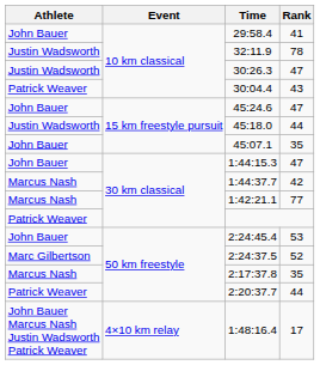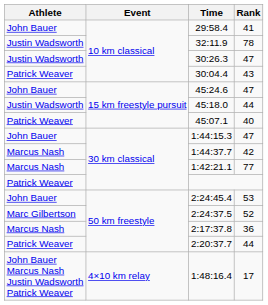 <table class=wikitable style=font-size:90%;text-align:center>
 <tr>
 <th>Athlete</th>
 <th>Event</th>
 <th>Time</th>
 <th>Rank</th>
 </tr>
 <tr>
 <td align=left><a href='#'>John Bauer</a></td>
 <td align=left rowspan=4><a href='#'>10 km classical</a></td>
 <td>29:58.4</td>
 <td>41</td>
 </tr>
 <tr>
 <td align=left><a href='#'>Justin Wadsworth</a></td>
 <td>32:11.9</td>
 <td>78</td>
 </tr>
 <tr>
 <td align=left><a href='#'>Justin Wadsworth</a></td>
 <td>30:26.3</td>
 <td>47</td>
 </tr>
 <tr>
 <td align=left><a href='#'>Patrick Weaver</a></td>
 <td>30:04.4</td>
 <td>43</td>
 </tr>
 <tr>
 <td align=left><a href='#'>John Bauer</a></td>
 <td align=left rowspan=3><a href='#'>15 km freestyle pursuit</a></td>
 <td>45:24.6</td>
 <td>47</td>
 </tr>
 <tr>
 <td align=left><a href='#'>Justin Wadsworth</a></td>
 <td>45:18.0</td>
 <td>44</td>
 </tr>
 <tr>
-<td align=left><a href='#'>John Bauer</a></td>
+<td align=left><a href='#'>Patrick Weaver</a></td>
 <td>45:07.1</td>
-<td>35</td>
+<td>40</td>
 </tr>
 <tr>
 <td align=left><a href='#'>John Bauer</a></td>
 <td align=left rowspan=4><a href='#'>30 km classical</a></td>
 <td>1:44:15.3</td>
 <td>47</td>
 </tr>
 <tr>
 <td align=left><a href='#'>Marcus Nash</a></td>
 <td>1:44:37.7</td>
 <td>42</td>
 </tr>
 <tr>
 <td align=left><a href='#'>Marcus Nash</a></td>
 <td>1:42:21.1</td>
 <td>77</td>
 </tr>
 <tr>
 <td align=left><a href='#'>Patrick Weaver</a></td>
 <td colspan=2></td>
 </tr>
 <tr>
 <td align=left><a href='#'>John Bauer</a></td>
 <td align=left rowspan=4><a href='#'>50 km freestyle</a></td>
 <td>2:24:45.4</td>
 <td>53</td>
 </tr>
 <tr>
 <td align=left><a href='#'>Marc Gilbertson</a></td>
 <td>2:24:37.5</td>
 <td>52</td>
 </tr>
 <tr>
 <td align=left><a href='#'>Marcus Nash</a></td>
 <td>2:17:37.8</td>
-<td>35</td>
+<td>36</td>
 </tr>
 <tr>
 <td align=left><a href='#'>Patrick Weaver</a></td>
 <td>2:20:37.7</td>
 <td>44</td>
 </tr>
 <tr>
 <td align=left><a href='#'>John Bauer</a><br><a href='#'>Marcus Nash</a><br><a href='#'>Justin Wadsworth</a><br><a href='#'>Patrick Weaver</a></td>
 <td align=left><a href='#'>4×10 km relay</a></td>
 <td>1:48:16.4</td>
 <td>17</td>
 </tr>
 </table>
